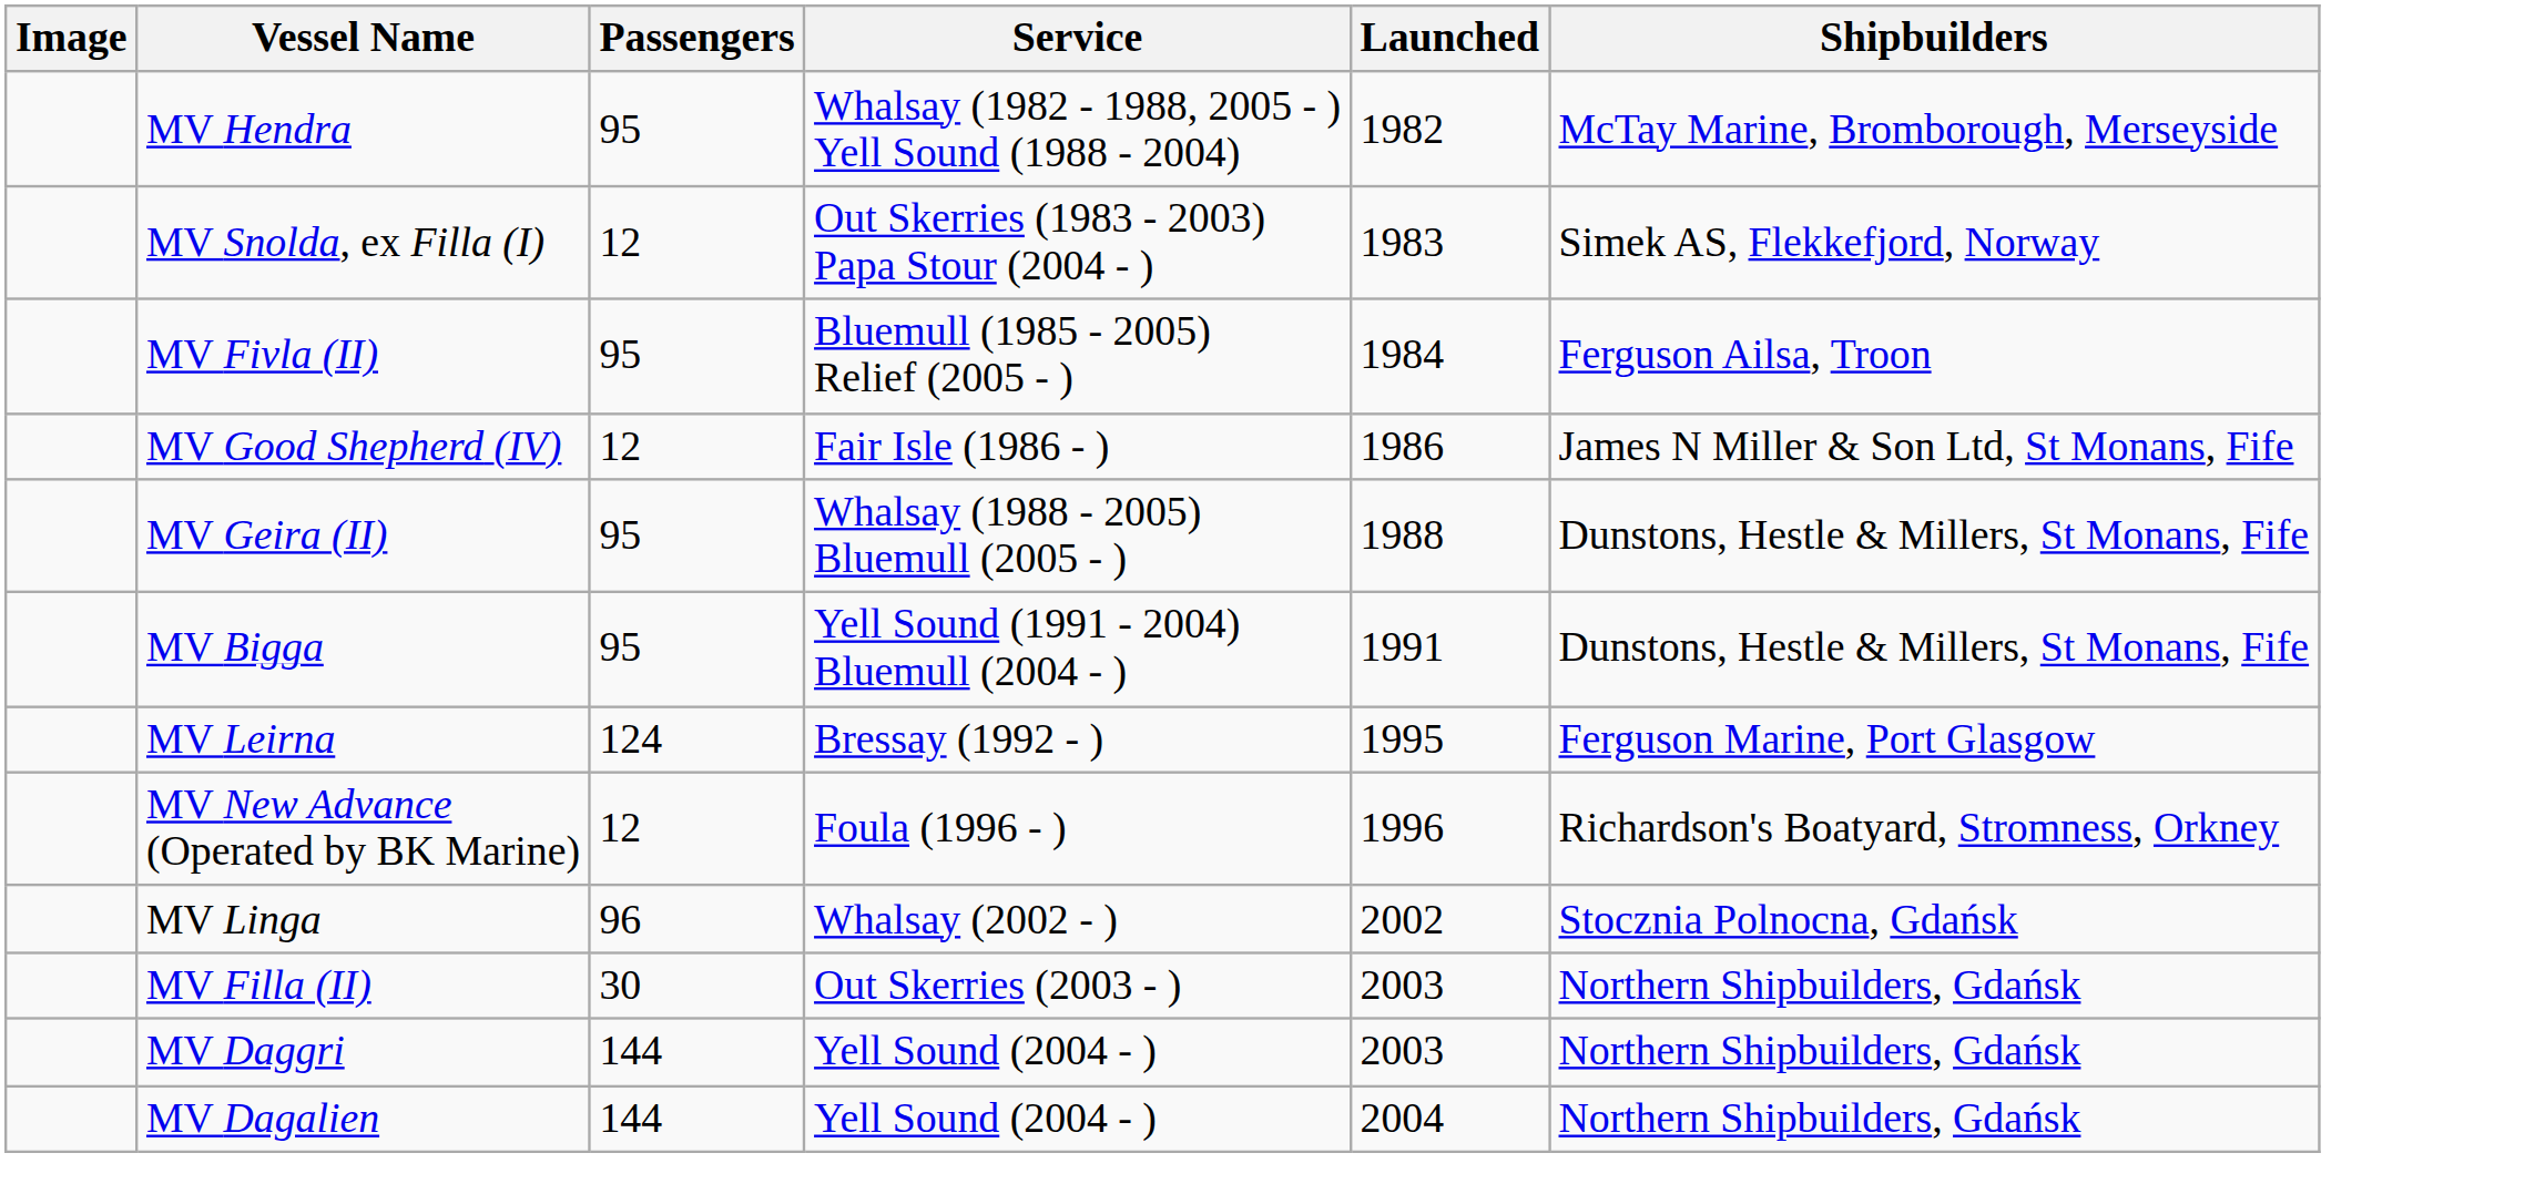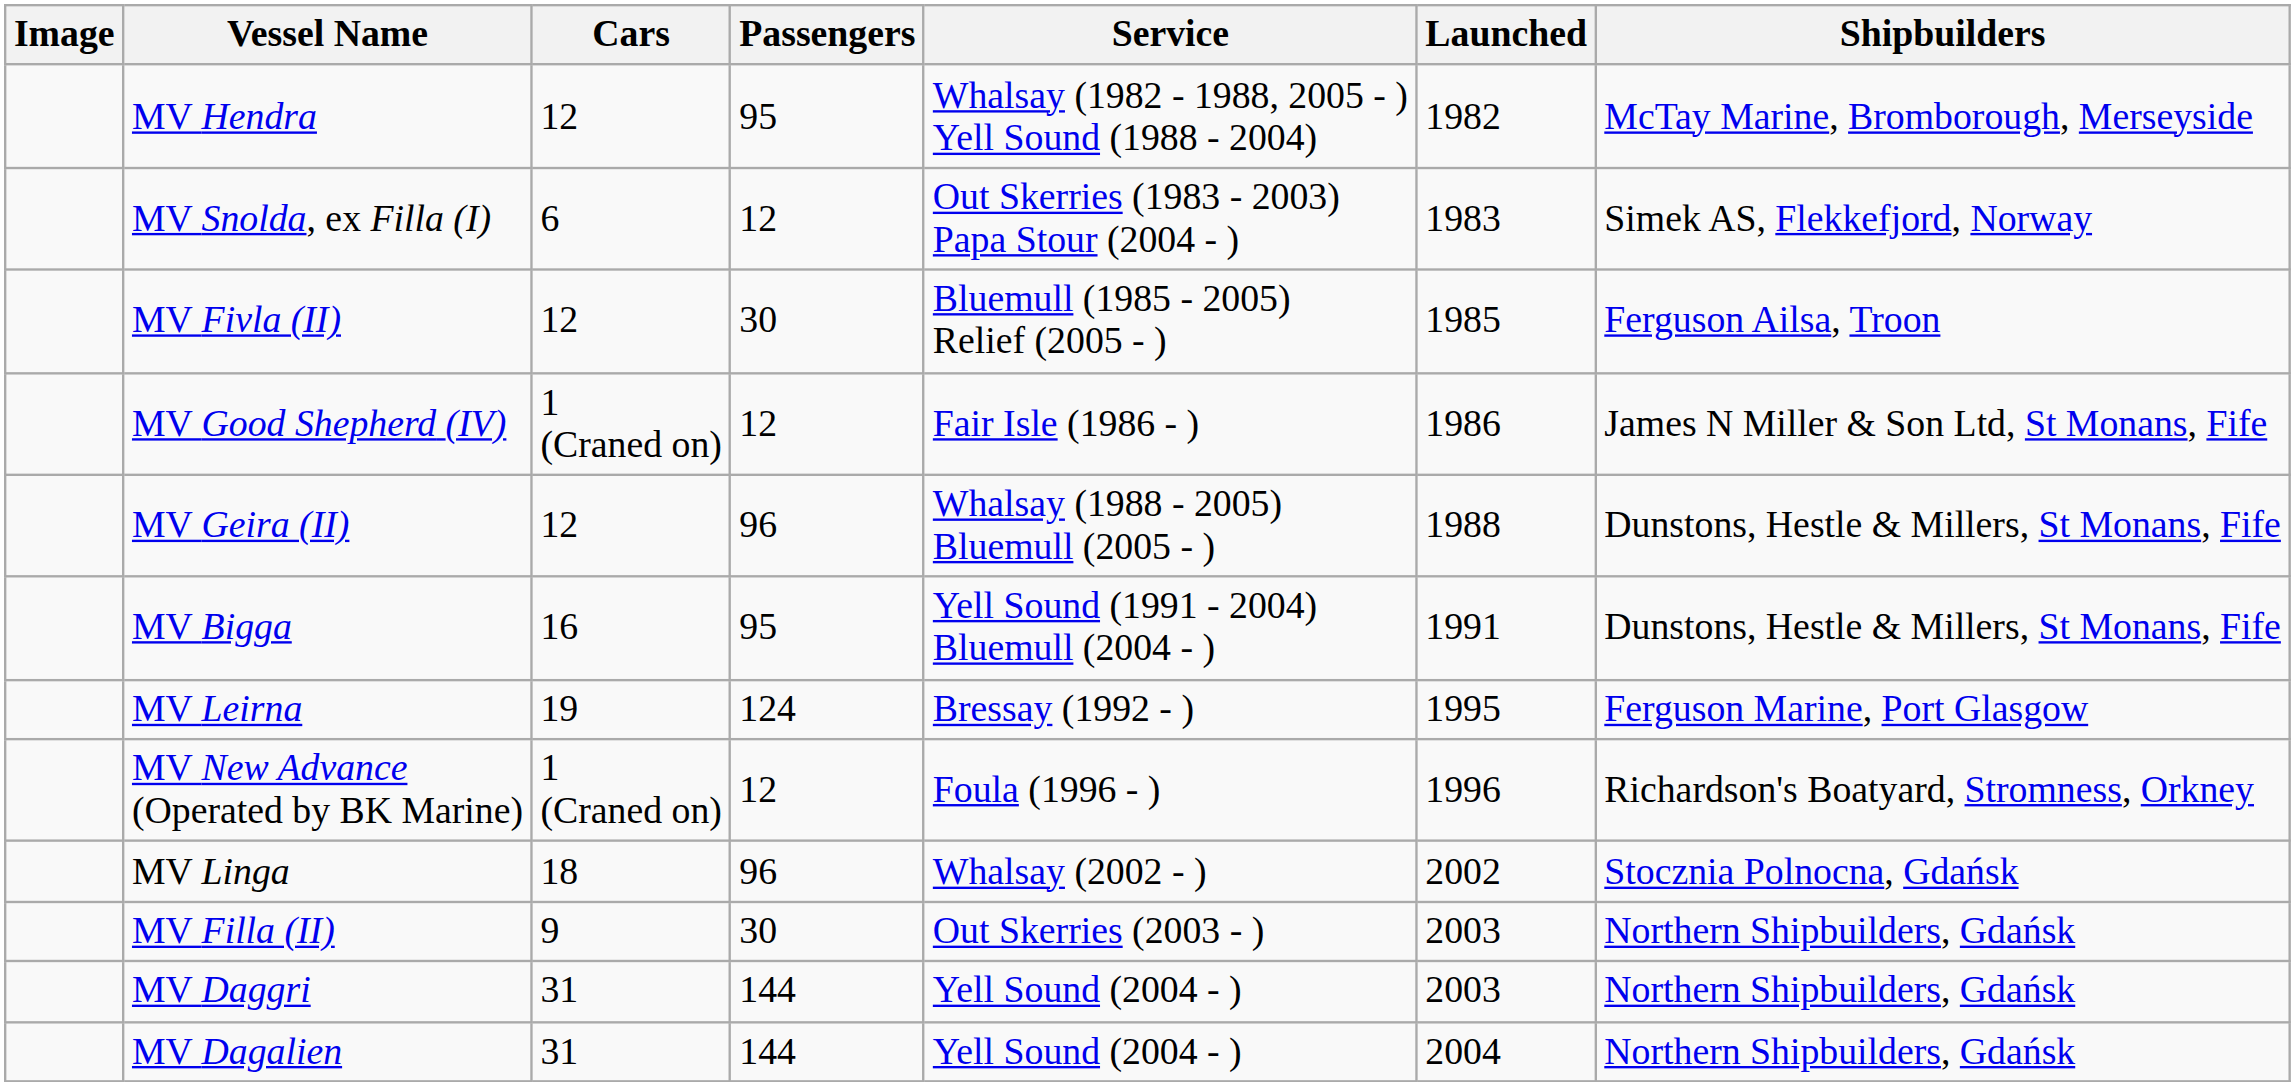 <table class="wikitable sortable">
 <tr>
 <th>Image</th>
 <th>Vessel Name</th>
+<th>Cars</th>
 <th>Passengers</th>
 <th>Service</th>
 <th>Launched</th>
 <th>Shipbuilders</th>
 </tr>
 <tr>
 <td></td>
 <td><a href='#'>MV <em>Hendra</em></a></td>
+<td>12</td>
 <td>95</td>
 <td><a href='#'>Whalsay</a> (1982 - 1988, 2005 - )<br><a href='#'>Yell Sound</a> (1988 - 2004)</td>
 <td>1982</td>
 <td><a href='#'>McTay Marine</a>, <a href='#'>Bromborough</a>, <a href='#'>Merseyside</a></td>
 </tr>
 <tr>
 <td></td>
 <td><a href='#'>MV <em>Snolda</em></a>, ex <em>Filla (I)</em></td>
+<td>6</td>
 <td>12</td>
 <td><a href='#'>Out Skerries</a> (1983 - 2003)<br><a href='#'>Papa Stour</a> (2004 - )</td>
 <td>1983</td>
 <td>Simek AS, <a href='#'>Flekkefjord</a>, <a href='#'>Norway</a></td>
 </tr>
 <tr>
 <td></td>
 <td><a href='#'>MV <em>Fivla (II)</em></a></td>
-<td>95</td>
+<td>12</td>
+<td>30</td>
 <td><a href='#'>Bluemull</a> (1985 - 2005)<br>Relief (2005 - )</td>
-<td>1984</td>
+<td>1985</td>
 <td><a href='#'>Ferguson Ailsa</a>, <a href='#'>Troon</a></td>
 </tr>
 <tr>
 <td></td>
 <td><a href='#'>MV <em>Good Shepherd</em> <em>(IV)</em></a></td>
+<td>1<br>(Craned on)</td>
 <td>12</td>
 <td><a href='#'>Fair Isle</a> (1986 - )</td>
 <td>1986</td>
 <td>James N Miller & Son Ltd, <a href='#'>St Monans</a>, <a href='#'>Fife</a></td>
 </tr>
 <tr>
 <td></td>
 <td><a href='#'>MV <em>Geira (II)</em></a></td>
-<td>95</td>
+<td>12</td>
+<td>96</td>
 <td><a href='#'>Whalsay</a> (1988 - 2005)<br><a href='#'>Bluemull</a> (2005 - )</td>
 <td>1988</td>
 <td>Dunstons, Hestle & Millers, <a href='#'>St Monans</a>, <a href='#'>Fife</a></td>
 </tr>
 <tr>
 <td></td>
 <td><a href='#'>MV <em>Bigga</em></a></td>
+<td>16</td>
 <td>95</td>
 <td><a href='#'>Yell Sound</a> (1991 - 2004)<br><a href='#'>Bluemull</a> (2004 - )</td>
 <td>1991</td>
 <td>Dunstons, Hestle & Millers, <a href='#'>St Monans</a>, <a href='#'>Fife</a></td>
 </tr>
 <tr>
 <td></td>
 <td><a href='#'>MV <em>Leirna</em></a></td>
+<td>19</td>
 <td>124</td>
 <td><a href='#'>Bressay</a> (1992 - )</td>
 <td>1995</td>
 <td><a href='#'>Ferguson Marine</a>, <a href='#'>Port Glasgow</a></td>
 </tr>
 <tr>
 <td></td>
 <td><a href='#'>MV <em>New Advance</em></a><br>(Operated by BK Marine)</td>
+<td>1<br>(Craned on)</td>
 <td>12</td>
 <td><a href='#'>Foula</a> (1996 - )</td>
 <td>1996</td>
 <td>Richardson's Boatyard, <a href='#'>Stromness</a>, <a href='#'>Orkney</a></td>
 </tr>
 <tr>
 <td></td>
 <td>MV <em>Linga</em></td>
+<td>18</td>
 <td>96</td>
 <td><a href='#'>Whalsay</a> (2002 - )</td>
 <td>2002</td>
 <td><a href='#'>Stocznia Polnocna</a>, <a href='#'>Gdańsk</a></td>
 </tr>
 <tr>
 <td></td>
 <td><a href='#'>MV <em>Filla (II)</em></a></td>
+<td>9</td>
 <td>30</td>
 <td><a href='#'>Out Skerries</a> (2003 - )</td>
 <td>2003</td>
 <td><a href='#'>Northern Shipbuilders</a>, <a href='#'>Gdańsk</a></td>
 </tr>
 <tr>
 <td></td>
 <td><a href='#'>MV <em>Daggri</em></a></td>
+<td>31</td>
 <td>144</td>
 <td><a href='#'>Yell Sound</a> (2004 - )</td>
 <td>2003</td>
 <td><a href='#'>Northern Shipbuilders</a>, <a href='#'>Gdańsk</a></td>
 </tr>
 <tr>
 <td></td>
 <td><a href='#'>MV <em>Dagalien</em></a></td>
+<td>31</td>
 <td>144</td>
 <td><a href='#'>Yell Sound</a> (2004 - )</td>
 <td>2004</td>
 <td><a href='#'>Northern Shipbuilders</a>, <a href='#'>Gdańsk</a></td>
 </tr>
 </table>
